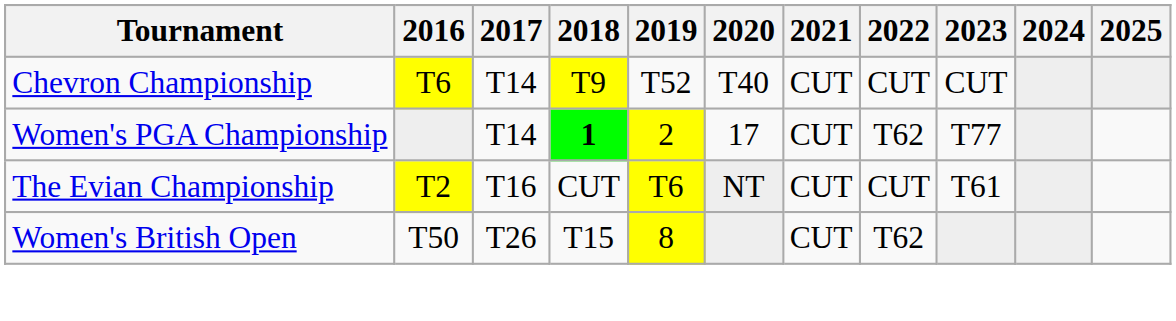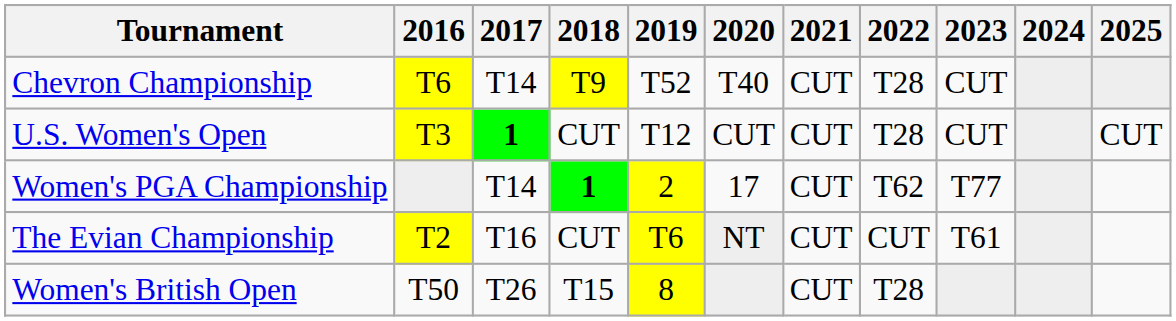 <table class="wikitable" style="font-size:95%;text-align:center;">
 <tr>
 <th>Tournament</th>
 <th>2016</th>
 <th>2017</th>
 <th>2018</th>
 <th>2019</th>
 <th>2020</th>
 <th>2021</th>
 <th>2022</th>
 <th>2023</th>
 <th>2024</th>
 <th>2025</th>
 </tr>
 <tr>
 <td align=left><a href='#'>Chevron Championship</a></td>
 <td style="background:yellow;">T6</td>
 <td>T14</td>
 <td style="background:yellow;">T9</td>
 <td>T52</td>
 <td>T40</td>
 <td>CUT</td>
-<td>CUT</td>
+<td>T28</td>
 <td>CUT</td>
 <td style="background:#eeeeee;"></td>
 <td style="background:#eeeeee;"></td>
+</tr>
+<tr>
+<td align=left><a href='#'>U.S. Women's Open</a></td>
+<td style="background:yellow;">T3</td>
+<td style="background:lime;"><strong>1</strong></td>
+<td>CUT</td>
+<td>T12</td>
+<td>CUT</td>
+<td>CUT</td>
+<td>T28</td>
+<td>CUT</td>
+<td style="background:#eeeeee;"></td>
+<td>CUT</td>
 </tr>
 <tr>
 <td align=left><a href='#'>Women's PGA Championship</a></td>
 <td style="background:#eeeeee;"></td>
 <td>T14</td>
 <td style="background:lime;"><strong>1</strong></td>
 <td style="background:yellow;">2</td>
 <td>17</td>
 <td>CUT</td>
 <td>T62</td>
 <td>T77</td>
 <td style="background:#eeeeee;"></td>
 <td></td>
 </tr>
 <tr>
 <td align=left><a href='#'>The Evian Championship</a></td>
 <td style="background:yellow;">T2</td>
 <td>T16</td>
 <td>CUT</td>
 <td style="background:yellow;">T6</td>
 <td style="background:#eeeeee;">NT</td>
 <td>CUT</td>
 <td>CUT</td>
 <td>T61</td>
 <td style="background:#eeeeee;"></td>
 <td></td>
 </tr>
 <tr>
 <td align=left><a href='#'>Women's British Open</a></td>
 <td>T50</td>
 <td>T26</td>
 <td>T15</td>
 <td style="background:yellow;">8</td>
 <td style="background:#eeeeee;"></td>
 <td>CUT</td>
-<td>T62</td>
+<td>T28</td>
 <td style="background:#eeeeee;"></td>
 <td style="background:#eeeeee;"></td>
 <td></td>
 </tr>
 </table>
